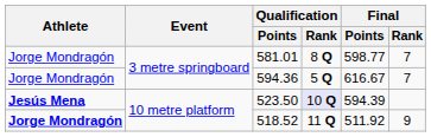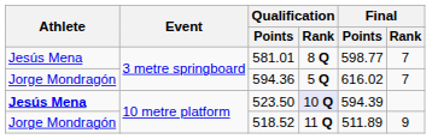 <table class="wikitable" style="font-size:90%">
 <tr>
 <th rowspan=2>Athlete</th>
 <th rowspan=2>Event</th>
 <th colspan=2>Qualification</th>
 <th colspan=2>Final</th>
 </tr>
 <tr style="font-size:95%">
 <th>Points</th>
 <th>Rank</th>
 <th>Points</th>
 <th>Rank</th>
 </tr>
 <tr align=center>
-<td align=left><a href='#'>Jorge Mondragón</a></td>
+<td align=left><a href='#'>Jesús Mena</a></td>
 <td align=left rowspan=2><a href='#'>3 metre springboard</a></td>
 <td>581.01</td>
 <td>8 <strong>Q</strong></td>
 <td>598.77</td>
 <td>7</td>
 </tr>
 <tr align=center>
 <td align=left><a href='#'>Jorge Mondragón</a></td>
 <td>594.36</td>
 <td>5 <strong>Q</strong></td>
-<td>616.67</td>
+<td>616.02</td>
 <td>7</td>
 </tr>
 <tr align=center>
 <td align=left><strong><a href='#'>Jesús Mena</a></strong></td>
 <td align=left rowspan=2><a href='#'>10 metre platform</a></td>
 <td>523.50</td>
 <td style="background: lavender;">10 <strong>Q</strong></td>
 <td>594.39</td>
 <td></td>
 </tr>
 <tr align=center>
-<td align=left><strong><a href='#'>Jorge Mondragón</a></strong></td>
+<td align=left><a href='#'>Jorge Mondragón</a></td>
 <td>518.52</td>
 <td>11 <strong>Q</strong></td>
-<td>511.92</td>
+<td>511.89</td>
 <td>9</td>
 </tr>
 </table>
